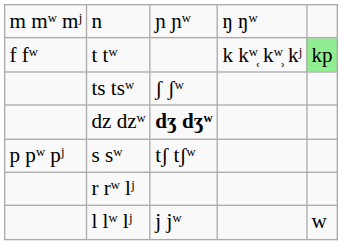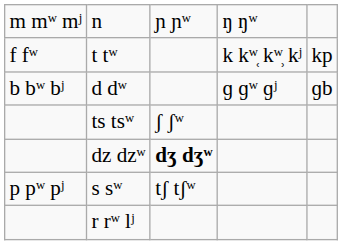 <table class="wikitable">
 <tr>
 <td>m mʷ mʲ</td>
 <td>n</td>
 <td>ɲ ɲʷ</td>
 <td>ŋ ŋʷ</td>
 <td></td>
 </tr>
 <tr>
 <td>f fʷ</td>
 <td>t tʷ</td>
 <td></td>
 <td>k kʷ̜ kʷ̹ kʲ</td>
-<td style="background: lightgreen;">kp</td>
+<td>kp</td>
+</tr>
+<tr>
+<td>b bʷ bʲ</td>
+<td>d dʷ</td>
+<td></td>
+<td>ɡ ɡʷ ɡʲ</td>
+<td>ɡb</td>
 </tr>
 <tr>
 <td></td>
 <td>ts tsʷ</td>
 <td>ʃ ʃʷ</td>
 <td></td>
 <td></td>
 </tr>
 <tr>
 <td></td>
 <td>dz dzʷ</td>
 <td><strong>dʒ dʒʷ</strong></td>
 <td></td>
 <td></td>
 </tr>
 <tr>
 <td>p pʷ pʲ</td>
 <td>s sʷ</td>
 <td>tʃ tʃʷ</td>
 <td></td>
 <td></td>
 </tr>
 <tr>
 <td></td>
 <td>r rʷ lʲ</td>
 <td></td>
 <td></td>
 </tr>
-<tr>
-<td></td>
-<td>l lʷ lʲ</td>
-<td>j jʷ</td>
-<td></td>
-<td>w</td>
-</tr>
 </table>
